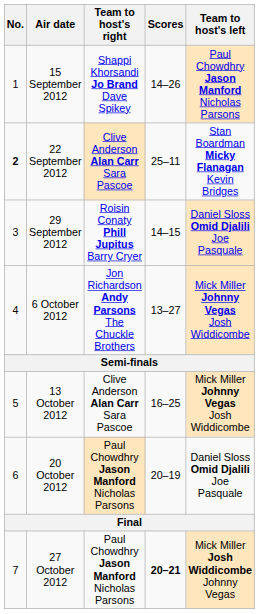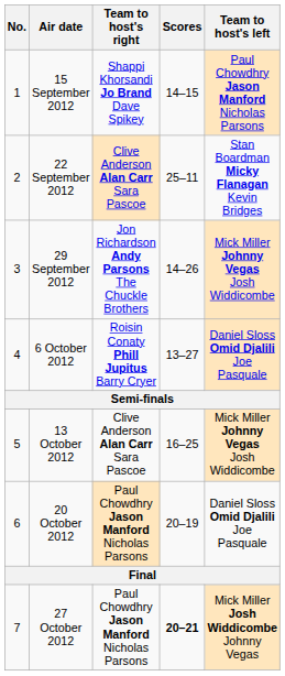 <table class="wikitable" width="60%" style="text-align:center;">
 <tr>
 <th width="5%">No.</th>
 <th width="21%">Air date</th>
 <th width="27%">Team to host's right</th>
 <th width="10%">Scores</th>
 <th width="27%">Team to host's left</th>
 </tr>
 <tr>
 <td>1</td>
 <td>15 September 2012</td>
 <td><a href='#'>Shappi Khorsandi</a><br><strong><a href='#'>Jo Brand</a></strong><br><a href='#'>Dave Spikey</a></td>
-<td>14–26</td>
+<td>14–15</td>
 <td bgcolor="#FFE6BD"><a href='#'>Paul Chowdhry</a><br><strong><a href='#'>Jason Manford</a></strong><br><a href='#'>Nicholas Parsons</a></td>
 </tr>
 <tr>
-<td><strong>2</strong></td>
+<td>2</td>
 <td>22 September 2012</td>
 <td bgcolor="#FFE6BD"><a href='#'>Clive Anderson</a><br><strong><a href='#'>Alan Carr</a></strong><br><a href='#'>Sara Pascoe</a></td>
 <td>25–11</td>
 <td><a href='#'>Stan Boardman</a><br><strong><a href='#'>Micky Flanagan</a></strong><br><a href='#'>Kevin Bridges</a></td>
 </tr>
 <tr>
 <td>3</td>
 <td>29 September 2012</td>
-<td><a href='#'>Roisin Conaty</a><br><strong><a href='#'>Phill Jupitus</a></strong><br><a href='#'>Barry Cryer</a></td>
-<td>14–15</td>
-<td bgcolor="#FFE6BD"><a href='#'>Daniel Sloss</a><br><strong><a href='#'>Omid Djalili</a></strong><br><a href='#'>Joe Pasquale</a></td>
+<td><a href='#'>Jon Richardson</a><br><strong><a href='#'>Andy Parsons</a></strong><br><a href='#'>The Chuckle Brothers</a></td>
+<td>14–26</td>
+<td bgcolor="#FFE6BD"><a href='#'>Mick Miller</a><br><strong><a href='#'>Johnny Vegas</a></strong><br><a href='#'>Josh Widdicombe</a></td>
 </tr>
 <tr>
 <td>4</td>
 <td>6 October 2012</td>
-<td><a href='#'>Jon Richardson</a><br><strong><a href='#'>Andy Parsons</a></strong><br><a href='#'>The Chuckle Brothers</a></td>
+<td><a href='#'>Roisin Conaty</a><br><strong><a href='#'>Phill Jupitus</a></strong><br><a href='#'>Barry Cryer</a></td>
 <td>13–27</td>
-<td bgcolor="#FFE6BD"><a href='#'>Mick Miller</a><br><strong><a href='#'>Johnny Vegas</a></strong><br><a href='#'>Josh Widdicombe</a></td>
+<td bgcolor="#FFE6BD"><a href='#'>Daniel Sloss</a><br><strong><a href='#'>Omid Djalili</a></strong><br><a href='#'>Joe Pasquale</a></td>
 </tr>
 <tr>
 <th colspan="5">Semi-finals</th>
 </tr>
 <tr>
 <td>5</td>
 <td>13 October 2012</td>
 <td>Clive Anderson<br><strong>Alan Carr</strong><br>Sara Pascoe</td>
 <td>16–25</td>
 <td bgcolor="#FFE6BD">Mick Miller<br><strong>Johnny Vegas</strong><br>Josh Widdicombe</td>
 </tr>
 <tr>
 <td>6</td>
 <td>20 October 2012</td>
 <td bgcolor="#FFE6BD">Paul Chowdhry<br><strong>Jason Manford</strong><br>Nicholas Parsons</td>
 <td>20–19</td>
 <td>Daniel Sloss<br><strong>Omid Djalili</strong><br>Joe Pasquale</td>
 </tr>
 <tr>
 <th colspan="5">Final</th>
 </tr>
 <tr>
 <td>7</td>
 <td>27 October 2012</td>
 <td>Paul Chowdhry<br><strong>Jason Manford</strong><br>Nicholas Parsons</td>
 <td><strong>20–21</strong></td>
 <td bgcolor="#FFE6BD">Mick Miller<br><strong>Josh Widdicombe</strong><br>Johnny Vegas</td>
 </tr>
 </table>
